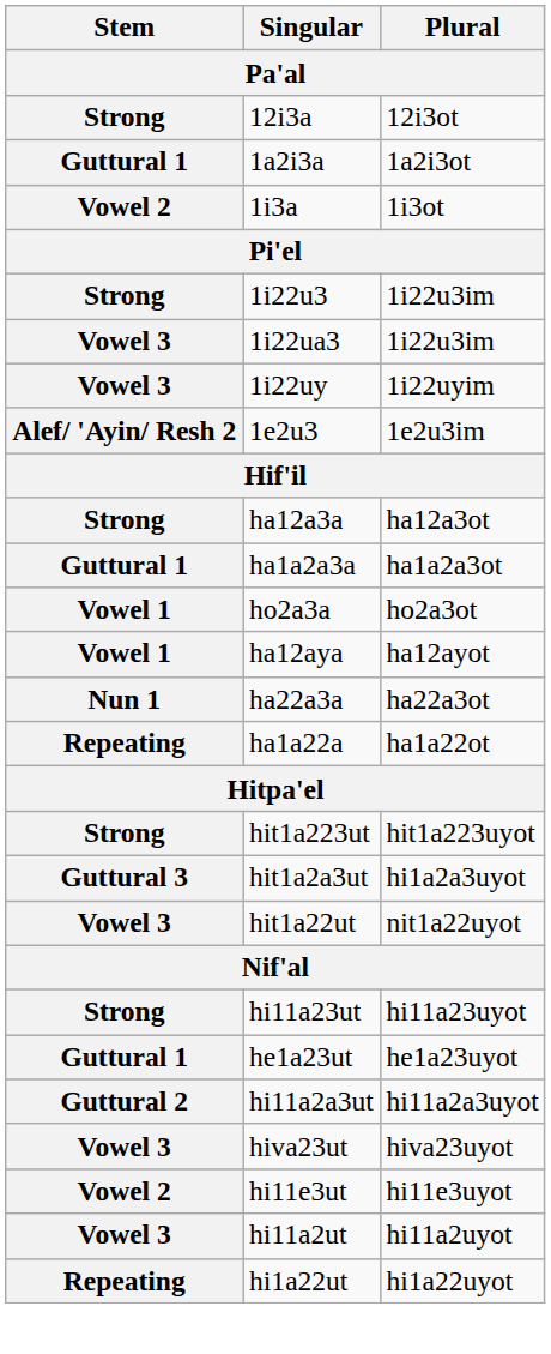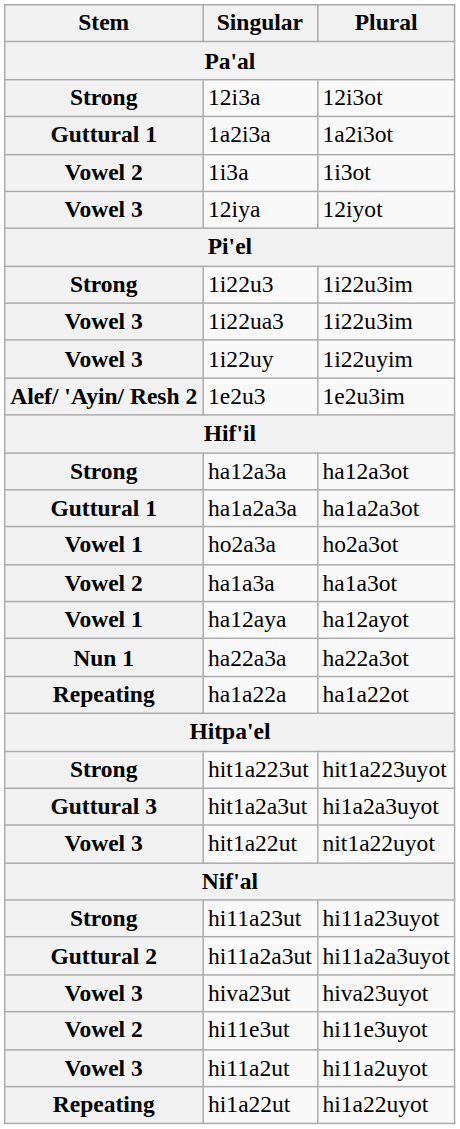 <table class="wikitable mw-collapsible">
 <tr>
 <th>Stem</th>
 <th>Singular</th>
 <th>Plural</th>
 </tr>
 <tr>
 <th colspan="3">Pa'al</th>
 </tr>
 <tr>
 <th>Strong</th>
 <td>12i3a</td>
 <td>12i3ot</td>
 </tr>
 <tr>
 <th>Guttural 1</th>
 <td>1a2i3a</td>
 <td>1a2i3ot</td>
 </tr>
 <tr>
 <th>Vowel 2</th>
 <td>1i3a</td>
 <td>1i3ot</td>
+</tr>
+<tr>
+<th>Vowel 3</th>
+<td>12iya</td>
+<td>12iyot</td>
 </tr>
 <tr>
 <th colspan="3">Pi'el</th>
 </tr>
 <tr>
 <th>Strong</th>
 <td>1i22u3</td>
 <td>1i22u3im</td>
 </tr>
 <tr>
 <th>Vowel 3</th>
 <td>1i22ua3</td>
 <td>1i22u3im</td>
 </tr>
 <tr>
 <th>Vowel 3</th>
 <td>1i22uy</td>
 <td>1i22uyim</td>
 </tr>
 <tr>
 <th>Alef/ 'Ayin/ Resh 2</th>
 <td>1e2u3</td>
 <td>1e2u3im</td>
 </tr>
 <tr>
 <th colspan="3">Hif'il</th>
 </tr>
 <tr>
 <th>Strong</th>
 <td>ha12a3a</td>
 <td>ha12a3ot</td>
 </tr>
 <tr>
 <th>Guttural 1</th>
 <td>ha1a2a3a</td>
 <td>ha1a2a3ot</td>
 </tr>
 <tr>
 <th>Vowel 1</th>
 <td>ho2a3a</td>
 <td>ho2a3ot</td>
 </tr>
 <tr>
+<th>Vowel 2</th>
+<td>ha1a3a</td>
+<td>ha1a3ot</td>
+</tr>
+<tr>
 <th>Vowel 1</th>
 <td>ha12aya</td>
 <td>ha12ayot</td>
 </tr>
 <tr>
 <th>Nun 1</th>
 <td>ha22a3a</td>
 <td>ha22a3ot</td>
 </tr>
 <tr>
 <th>Repeating</th>
 <td>ha1a22a</td>
 <td>ha1a22ot</td>
 </tr>
 <tr>
 <th colspan="3">Hitpa'el</th>
 </tr>
 <tr>
 <th>Strong</th>
 <td>hit1a223ut</td>
 <td>hit1a223uyot</td>
 </tr>
 <tr>
 <th>Guttural 3</th>
 <td>hit1a2a3ut</td>
 <td>hi1a2a3uyot</td>
 </tr>
 <tr>
 <th>Vowel 3</th>
 <td>hit1a22ut</td>
 <td>nit1a22uyot</td>
 </tr>
 <tr>
 <th colspan="3">Nif'al</th>
 </tr>
 <tr>
 <th>Strong</th>
 <td>hi11a23ut</td>
 <td>hi11a23uyot</td>
 </tr>
 <tr>
-<th>Guttural 1</th>
-<td>he1a23ut</td>
-<td>he1a23uyot</td>
-</tr>
-<tr>
 <th>Guttural 2</th>
 <td>hi11a2a3ut</td>
 <td>hi11a2a3uyot</td>
 </tr>
 <tr>
 <th>Vowel 3</th>
 <td>hiva23ut</td>
 <td>hiva23uyot</td>
 </tr>
 <tr>
 <th>Vowel 2</th>
 <td>hi11e3ut</td>
 <td>hi11e3uyot</td>
 </tr>
 <tr>
 <th>Vowel 3</th>
 <td>hi11a2ut</td>
 <td>hi11a2uyot</td>
 </tr>
 <tr>
 <th>Repeating</th>
 <td>hi1a22ut</td>
 <td>hi1a22uyot</td>
 </tr>
 </table>
